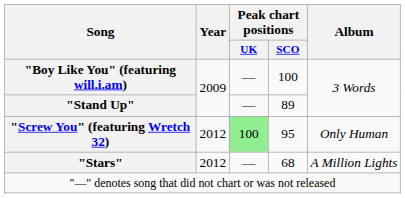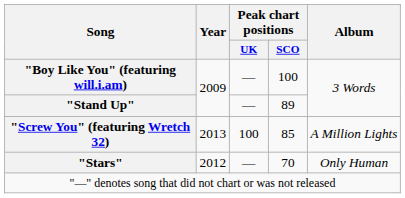 <table class="wikitable plainrowheaders" style="text-align:center;">
 <tr>
 <th scope="col" style="width:14em;" rowspan="2">Song</th>
 <th scope="col" rowspan="2">Year</th>
 <th scope="col" colspan="2">Peak chart positions</th>
 <th scope="col" rowspan="2">Album</th>
 </tr>
 <tr>
 <th scope="col" style="width:3em;font-size:85%;"><a href='#'>UK</a><br></th>
 <th scope="col" style="width:3em;font-size:85%;"><a href='#'>SCO</a><br></th>
 </tr>
 <tr>
 <th scope="row">"Boy Like You"<span> (featuring <a href='#'>will.i.am</a>)</span></th>
 <td rowspan="2">2009</td>
 <td>—</td>
 <td>100</td>
 <td rowspan="2"><em>3 Words</em></td>
 </tr>
 <tr>
 <th scope="row">"Stand Up"</th>
 <td>—</td>
 <td>89</td>
 </tr>
 <tr>
 <th scope="row">"<a href='#'>Screw You</a>"<span> (featuring <a href='#'>Wretch 32</a>)</span></th>
-<td rowspan="1">2012</td>
-<td style="background: lightgreen;">100</td>
-<td>95</td>
-<td><em>Only Human</em></td>
+<td rowspan="1">2013</td>
+<td>100</td>
+<td>85</td>
+<td rowspan="1"><em>A Million Lights</em></td>
 </tr>
 <tr>
 <th scope="row">"Stars"</th>
 <td rowspan="1">2012</td>
 <td>—</td>
-<td>68</td>
-<td rowspan="1"><em>A Million Lights</em></td>
+<td>70</td>
+<td><em>Only Human</em></td>
 </tr>
 <tr>
 <td align="center" colspan="10" style="font-size:90%">"—" denotes song that did not chart or was not released</td>
 </tr>
 </table>
